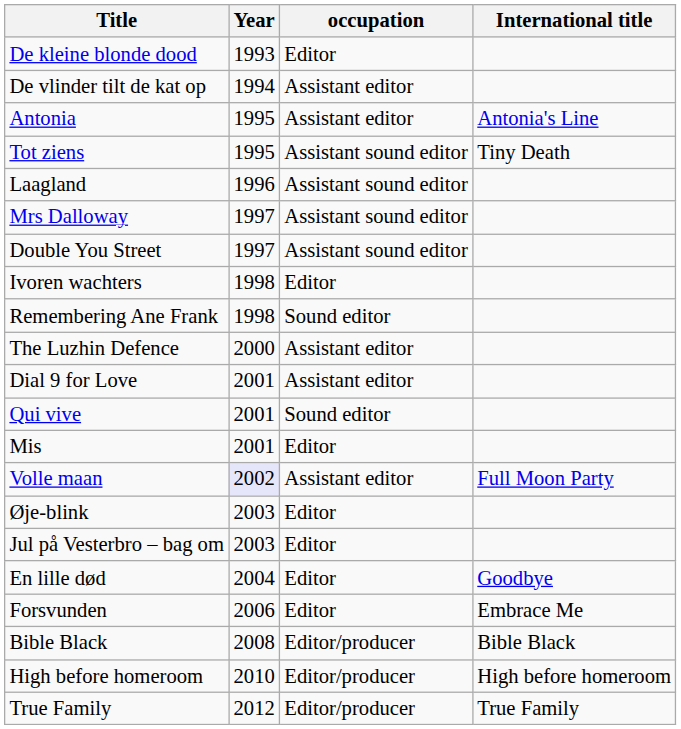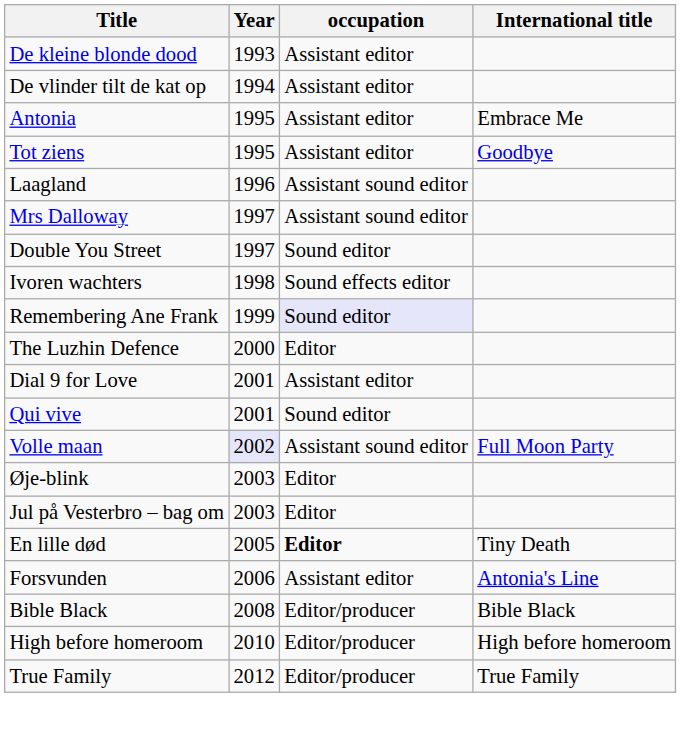 <table class="wikitable sortable" border="1">
 <tr>
 <th>Title</th>
 <th>Year</th>
 <th>occupation</th>
 <th>International title</th>
 </tr>
 <tr>
 <td><a href='#'>De kleine blonde dood</a></td>
 <td>1993</td>
-<td>Editor</td>
+<td>Assistant editor</td>
 <td></td>
 </tr>
 <tr>
 <td>De vlinder tilt de kat op</td>
 <td>1994</td>
 <td>Assistant editor</td>
 <td></td>
 </tr>
 <tr>
 <td><a href='#'>Antonia</a></td>
 <td>1995</td>
 <td>Assistant editor</td>
-<td><a href='#'>Antonia's Line</a></td>
+<td>Embrace Me</td>
 </tr>
 <tr>
 <td><a href='#'>Tot ziens</a></td>
 <td>1995</td>
-<td>Assistant sound editor</td>
-<td>Tiny Death</td>
+<td>Assistant editor</td>
+<td><a href='#'>Goodbye</a></td>
 </tr>
 <tr>
 <td>Laagland</td>
 <td>1996</td>
 <td>Assistant sound editor</td>
 <td></td>
 </tr>
 <tr>
 <td><a href='#'>Mrs Dalloway</a></td>
 <td>1997</td>
 <td>Assistant sound editor</td>
 <td></td>
 </tr>
 <tr>
 <td>Double You Street</td>
 <td>1997</td>
-<td>Assistant sound editor</td>
+<td>Sound editor</td>
 <td></td>
 </tr>
 <tr>
 <td>Ivoren wachters</td>
 <td>1998</td>
-<td>Editor</td>
+<td>Sound effects editor</td>
 <td></td>
 </tr>
 <tr>
 <td>Remembering Ane Frank</td>
-<td>1998</td>
-<td>Sound editor</td>
+<td>1999</td>
+<td style="background: lavender;">Sound editor</td>
 <td></td>
 </tr>
 <tr>
 <td>The Luzhin Defence</td>
 <td>2000</td>
-<td>Assistant editor</td>
+<td>Editor</td>
 <td></td>
 </tr>
 <tr>
 <td>Dial 9 for Love</td>
 <td>2001</td>
 <td>Assistant editor</td>
 <td></td>
 </tr>
 <tr>
 <td><a href='#'>Qui vive</a></td>
 <td>2001</td>
 <td>Sound editor</td>
 <td></td>
 </tr>
 <tr>
-<td>Mis</td>
-<td>2001</td>
-<td>Editor</td>
-<td></td>
-</tr>
-<tr>
 <td><a href='#'>Volle maan</a></td>
 <td style="background: lavender;">2002</td>
-<td>Assistant editor</td>
+<td>Assistant sound editor</td>
 <td><a href='#'>Full Moon Party</a></td>
 </tr>
 <tr>
 <td>Øje-blink</td>
 <td>2003</td>
 <td>Editor</td>
 <td></td>
 </tr>
 <tr>
 <td>Jul på Vesterbro – bag om</td>
 <td>2003</td>
 <td>Editor</td>
 <td></td>
 </tr>
 <tr>
 <td>En lille død</td>
-<td>2004</td>
-<td>Editor</td>
-<td><a href='#'>Goodbye</a></td>
+<td>2005</td>
+<td><strong>Editor</strong></td>
+<td>Tiny Death</td>
 </tr>
 <tr>
 <td>Forsvunden</td>
 <td>2006</td>
-<td>Editor</td>
-<td>Embrace Me</td>
+<td>Assistant editor</td>
+<td><a href='#'>Antonia's Line</a></td>
 </tr>
 <tr>
 <td>Bible Black</td>
 <td>2008</td>
 <td>Editor/producer</td>
 <td>Bible Black</td>
 </tr>
 <tr>
 <td>High before homeroom</td>
 <td>2010</td>
 <td>Editor/producer</td>
 <td>High before homeroom</td>
 </tr>
 <tr>
 <td>True Family</td>
 <td>2012</td>
 <td>Editor/producer</td>
 <td>True Family</td>
 </tr>
 </table>
